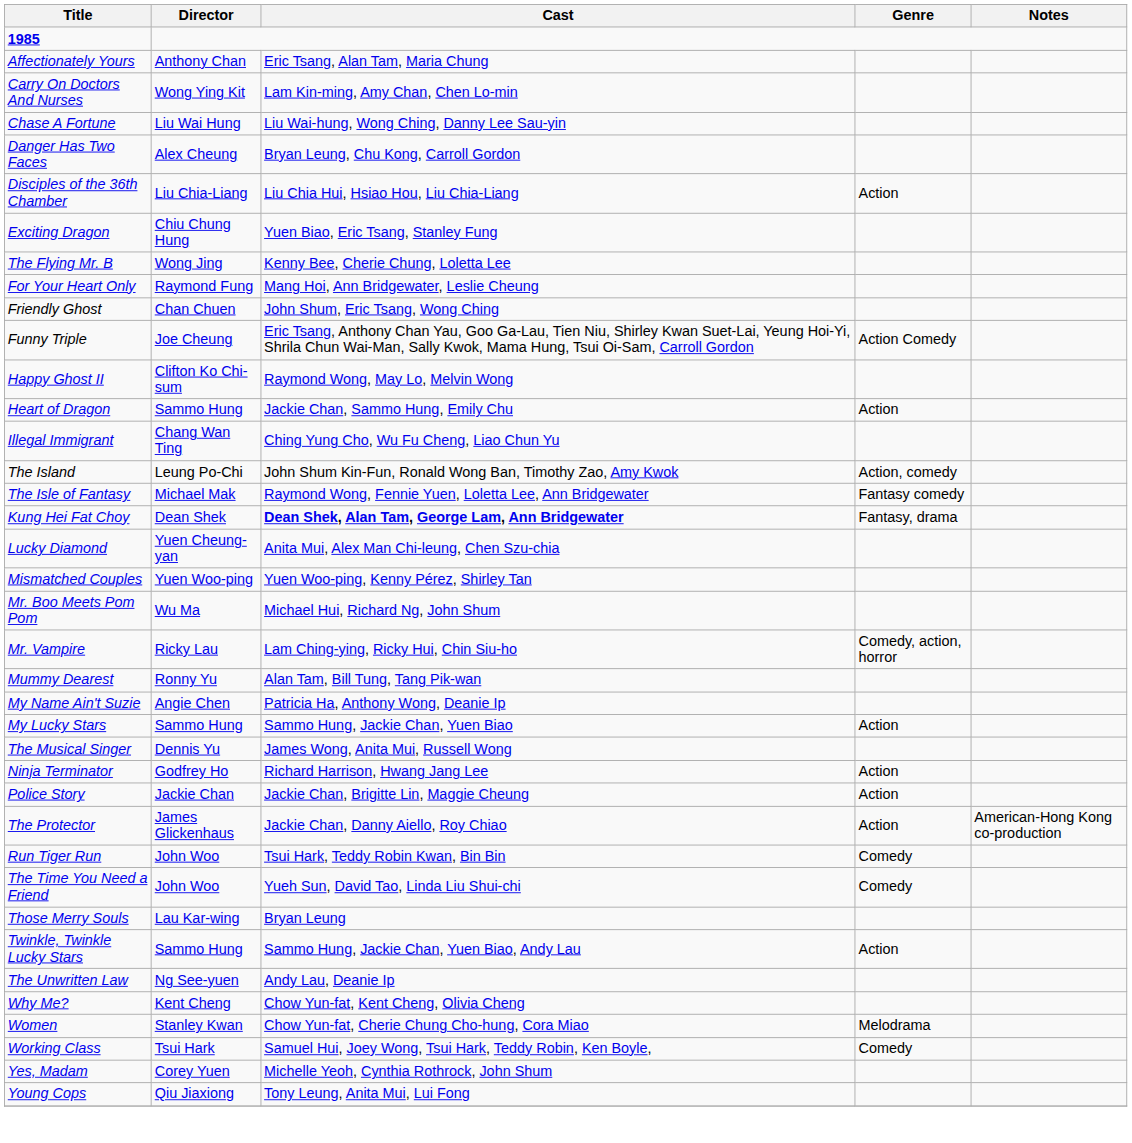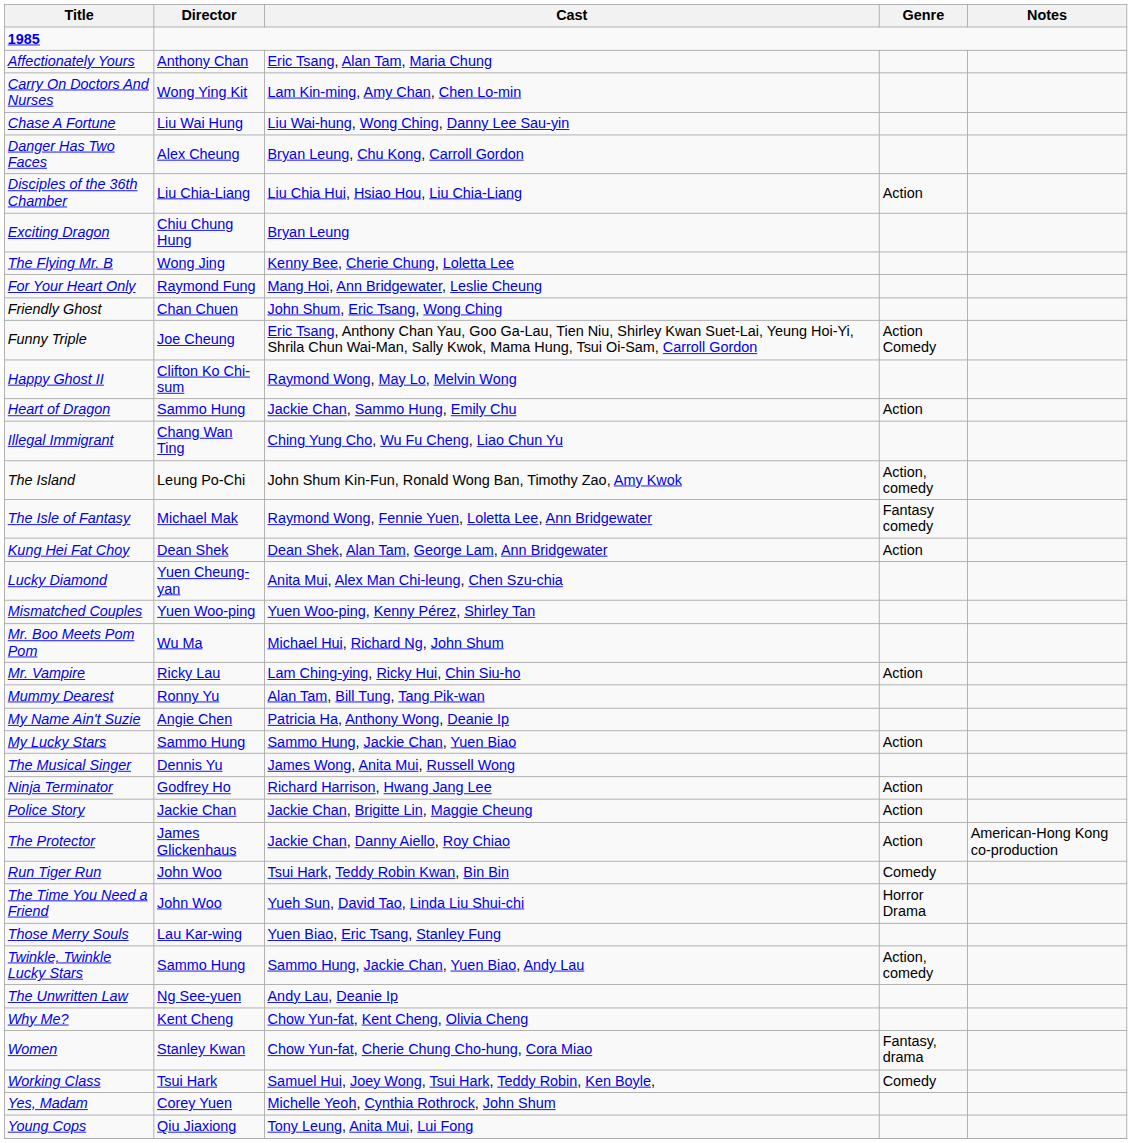 <table class="wikitable">
 <tr>
 <th>Title</th>
 <th>Director</th>
 <th>Cast</th>
 <th>Genre</th>
 <th>Notes</th>
 </tr>
 <tr>
 <td><strong><a href='#'>1985</a></strong></td>
 </tr>
 <tr>
 <td><em><a href='#'>Affectionately Yours</a></em></td>
 <td><a href='#'>Anthony Chan</a></td>
 <td><a href='#'>Eric Tsang</a>, <a href='#'>Alan Tam</a>, <a href='#'>Maria Chung</a></td>
 <td></td>
 <td></td>
 </tr>
 <tr>
 <td><em><a href='#'>Carry On Doctors And Nurses</a></em></td>
 <td><a href='#'>Wong Ying Kit</a></td>
 <td><a href='#'>Lam Kin-ming</a>, <a href='#'>Amy Chan</a>, <a href='#'>Chen Lo-min</a></td>
 <td></td>
 <td></td>
 </tr>
 <tr>
 <td><em><a href='#'>Chase A Fortune</a></em></td>
 <td><a href='#'>Liu Wai Hung</a></td>
 <td><a href='#'>Liu Wai-hung</a>, <a href='#'>Wong Ching</a>, <a href='#'>Danny Lee Sau-yin</a></td>
 <td></td>
 <td></td>
 </tr>
 <tr>
 <td><em><a href='#'>Danger Has Two Faces</a></em></td>
 <td><a href='#'>Alex Cheung</a></td>
 <td><a href='#'>Bryan Leung</a>, <a href='#'>Chu Kong</a>, <a href='#'>Carroll Gordon</a></td>
 <td></td>
 <td></td>
 </tr>
 <tr>
 <td><em><a href='#'>Disciples of the 36th Chamber</a></em></td>
 <td><a href='#'>Liu Chia-Liang</a></td>
 <td><a href='#'>Liu Chia Hui</a>, <a href='#'>Hsiao Hou</a>, <a href='#'>Liu Chia-Liang</a></td>
 <td>Action</td>
 <td></td>
 </tr>
 <tr>
 <td><em><a href='#'>Exciting Dragon</a></em></td>
 <td><a href='#'>Chiu Chung Hung</a></td>
-<td><a href='#'>Yuen Biao</a>, <a href='#'>Eric Tsang</a>, <a href='#'>Stanley Fung</a></td>
+<td><a href='#'>Bryan Leung</a></td>
 <td></td>
 <td></td>
 </tr>
 <tr>
 <td><em><a href='#'>The Flying Mr. B</a></em></td>
 <td><a href='#'>Wong Jing</a></td>
 <td><a href='#'>Kenny Bee</a>, <a href='#'>Cherie Chung</a>, <a href='#'>Loletta Lee</a></td>
 <td></td>
 <td></td>
 </tr>
 <tr>
 <td><em><a href='#'>For Your Heart Only</a></em></td>
 <td><a href='#'>Raymond Fung</a></td>
 <td><a href='#'>Mang Hoi</a>, <a href='#'>Ann Bridgewater</a>, <a href='#'>Leslie Cheung</a></td>
 <td></td>
 <td></td>
 </tr>
 <tr>
 <td><em>Friendly Ghost</em></td>
 <td><a href='#'>Chan Chuen</a></td>
 <td><a href='#'>John Shum</a>, <a href='#'>Eric Tsang</a>, <a href='#'>Wong Ching</a></td>
 <td></td>
 <td></td>
 </tr>
 <tr>
 <td><em>Funny Triple</em></td>
 <td><a href='#'>Joe Cheung</a></td>
 <td><a href='#'>Eric Tsang</a>, Anthony Chan Yau, Goo Ga-Lau, Tien Niu, Shirley Kwan Suet-Lai, Yeung Hoi-Yi, Shrila Chun Wai-Man, Sally Kwok, Mama Hung, Tsui Oi-Sam, <a href='#'>Carroll Gordon</a></td>
 <td>Action Comedy</td>
 <td></td>
 </tr>
 <tr>
 <td><em><a href='#'>Happy Ghost II</a></em></td>
 <td><a href='#'>Clifton Ko Chi-sum</a></td>
 <td><a href='#'>Raymond Wong</a>, <a href='#'>May Lo</a>, <a href='#'>Melvin Wong</a></td>
 <td></td>
 <td></td>
 </tr>
 <tr>
 <td><em><a href='#'>Heart of Dragon</a></em></td>
 <td><a href='#'>Sammo Hung</a></td>
 <td><a href='#'>Jackie Chan</a>, <a href='#'>Sammo Hung</a>, <a href='#'>Emily Chu</a></td>
 <td>Action</td>
 <td></td>
 </tr>
 <tr>
 <td><em><a href='#'>Illegal Immigrant</a></em></td>
 <td><a href='#'>Chang Wan Ting</a></td>
 <td><a href='#'>Ching Yung Cho</a>, <a href='#'>Wu Fu Cheng</a>, <a href='#'>Liao Chun Yu</a></td>
 <td></td>
 <td></td>
 </tr>
 <tr>
 <td><em>The Island</em></td>
 <td>Leung Po-Chi</td>
 <td>John Shum Kin-Fun, Ronald Wong Ban, Timothy Zao, <a href='#'>Amy Kwok</a></td>
 <td>Action, comedy</td>
 <td></td>
 </tr>
 <tr>
 <td><em><a href='#'>The Isle of Fantasy</a></em></td>
 <td><a href='#'>Michael Mak</a></td>
 <td><a href='#'>Raymond Wong</a>, <a href='#'>Fennie Yuen</a>, <a href='#'>Loletta Lee</a>, <a href='#'>Ann Bridgewater</a></td>
 <td>Fantasy comedy</td>
 <td></td>
 </tr>
 <tr>
 <td><em><a href='#'>Kung Hei Fat Choy</a></em></td>
 <td><a href='#'>Dean Shek</a></td>
-<td><strong><a href='#'>Dean Shek</a>, <a href='#'>Alan Tam</a>, <a href='#'>George Lam</a>, <a href='#'>Ann Bridgewater</a></strong></td>
-<td>Fantasy, drama</td>
+<td><a href='#'>Dean Shek</a>, <a href='#'>Alan Tam</a>, <a href='#'>George Lam</a>, <a href='#'>Ann Bridgewater</a></td>
+<td>Action</td>
 <td></td>
 </tr>
 <tr>
 <td><em><a href='#'>Lucky Diamond</a></em></td>
 <td><a href='#'>Yuen Cheung-yan</a></td>
 <td><a href='#'>Anita Mui</a>, <a href='#'>Alex Man Chi-leung</a>, <a href='#'>Chen Szu-chia</a></td>
 <td></td>
 <td></td>
 </tr>
 <tr>
 <td><em><a href='#'>Mismatched Couples</a></em></td>
 <td><a href='#'>Yuen Woo-ping</a></td>
 <td><a href='#'>Yuen Woo-ping</a>, <a href='#'>Kenny Pérez</a>, <a href='#'>Shirley Tan</a></td>
 <td></td>
 <td></td>
 </tr>
 <tr>
 <td><em><a href='#'>Mr. Boo Meets Pom Pom</a></em></td>
 <td><a href='#'>Wu Ma</a></td>
 <td><a href='#'>Michael Hui</a>, <a href='#'>Richard Ng</a>, <a href='#'>John Shum</a></td>
 <td></td>
 <td></td>
 </tr>
 <tr>
 <td><em><a href='#'>Mr. Vampire</a></em></td>
 <td><a href='#'>Ricky Lau</a></td>
 <td><a href='#'>Lam Ching-ying</a>, <a href='#'>Ricky Hui</a>, <a href='#'>Chin Siu-ho</a></td>
-<td>Comedy, action, horror</td>
+<td>Action</td>
 <td></td>
 </tr>
 <tr>
 <td><em><a href='#'>Mummy Dearest</a></em></td>
 <td><a href='#'>Ronny Yu</a></td>
 <td><a href='#'>Alan Tam</a>, <a href='#'>Bill Tung</a>, <a href='#'>Tang Pik-wan</a></td>
 <td></td>
 <td></td>
 </tr>
 <tr>
 <td><em><a href='#'>My Name Ain't Suzie</a></em></td>
 <td><a href='#'>Angie Chen</a></td>
 <td><a href='#'>Patricia Ha</a>, <a href='#'>Anthony Wong</a>, <a href='#'>Deanie Ip</a></td>
 <td></td>
 <td></td>
 </tr>
 <tr>
 <td><em><a href='#'>My Lucky Stars</a></em></td>
 <td><a href='#'>Sammo Hung</a></td>
 <td><a href='#'>Sammo Hung</a>, <a href='#'>Jackie Chan</a>, <a href='#'>Yuen Biao</a></td>
 <td>Action</td>
 <td></td>
 </tr>
 <tr>
 <td><em><a href='#'>The Musical Singer</a></em></td>
 <td><a href='#'>Dennis Yu</a></td>
 <td><a href='#'>James Wong</a>, <a href='#'>Anita Mui</a>, <a href='#'>Russell Wong</a></td>
 <td></td>
 <td></td>
 </tr>
 <tr>
 <td><em><a href='#'>Ninja Terminator</a></em></td>
 <td><a href='#'>Godfrey Ho</a></td>
 <td><a href='#'>Richard Harrison</a>, <a href='#'>Hwang Jang Lee</a></td>
 <td>Action</td>
 <td></td>
 </tr>
 <tr>
 <td><em><a href='#'>Police Story</a></em></td>
 <td><a href='#'>Jackie Chan</a></td>
 <td><a href='#'>Jackie Chan</a>, <a href='#'>Brigitte Lin</a>, <a href='#'>Maggie Cheung</a></td>
 <td>Action</td>
 <td></td>
 </tr>
 <tr>
 <td><em><a href='#'>The Protector</a></em></td>
 <td><a href='#'>James Glickenhaus</a></td>
 <td><a href='#'>Jackie Chan</a>, <a href='#'>Danny Aiello</a>, <a href='#'>Roy Chiao</a></td>
 <td>Action</td>
 <td>American-Hong Kong co-production</td>
 </tr>
 <tr>
 <td><em><a href='#'>Run Tiger Run</a></em></td>
 <td><a href='#'>John Woo</a></td>
 <td><a href='#'>Tsui Hark</a>, <a href='#'>Teddy Robin Kwan</a>, <a href='#'>Bin Bin</a></td>
 <td>Comedy</td>
 <td></td>
 </tr>
 <tr>
 <td><em><a href='#'>The Time You Need a Friend</a></em></td>
 <td><a href='#'>John Woo</a></td>
 <td><a href='#'>Yueh Sun</a>, <a href='#'>David Tao</a>, <a href='#'>Linda Liu Shui-chi</a></td>
-<td>Comedy</td>
+<td>Horror Drama</td>
 <td></td>
 </tr>
 <tr>
 <td><em><a href='#'>Those Merry Souls</a></em></td>
 <td><a href='#'>Lau Kar-wing</a></td>
-<td><a href='#'>Bryan Leung</a></td>
+<td><a href='#'>Yuen Biao</a>, <a href='#'>Eric Tsang</a>, <a href='#'>Stanley Fung</a></td>
 <td></td>
 <td></td>
 </tr>
 <tr>
 <td><em><a href='#'>Twinkle, Twinkle Lucky Stars</a></em></td>
 <td><a href='#'>Sammo Hung</a></td>
 <td><a href='#'>Sammo Hung</a>, <a href='#'>Jackie Chan</a>, <a href='#'>Yuen Biao</a>, <a href='#'>Andy Lau</a></td>
-<td>Action</td>
+<td>Action, comedy</td>
 <td></td>
 </tr>
 <tr>
 <td><em><a href='#'>The Unwritten Law</a></em></td>
 <td><a href='#'>Ng See-yuen</a></td>
 <td><a href='#'>Andy Lau</a>, <a href='#'>Deanie Ip</a></td>
 <td></td>
 <td></td>
 </tr>
 <tr>
 <td><em><a href='#'>Why Me?</a></em></td>
 <td><a href='#'>Kent Cheng</a></td>
 <td><a href='#'>Chow Yun-fat</a>, <a href='#'>Kent Cheng</a>, <a href='#'>Olivia Cheng</a></td>
 <td></td>
 <td></td>
 </tr>
 <tr>
 <td><em><a href='#'>Women</a></em></td>
 <td><a href='#'>Stanley Kwan</a></td>
 <td><a href='#'>Chow Yun-fat</a>, <a href='#'>Cherie Chung Cho-hung</a>, <a href='#'>Cora Miao</a></td>
-<td>Melodrama</td>
+<td>Fantasy, drama</td>
 <td></td>
 </tr>
 <tr>
 <td><em><a href='#'>Working Class</a></em></td>
 <td><a href='#'>Tsui Hark</a></td>
 <td><a href='#'>Samuel Hui</a>, <a href='#'>Joey Wong</a>, <a href='#'>Tsui Hark</a>, <a href='#'>Teddy Robin</a>, <a href='#'>Ken Boyle</a>,</td>
 <td>Comedy</td>
 <td></td>
 </tr>
 <tr>
 <td><em><a href='#'>Yes, Madam</a></em></td>
 <td><a href='#'>Corey Yuen</a></td>
 <td><a href='#'>Michelle Yeoh</a>, <a href='#'>Cynthia Rothrock</a>, <a href='#'>John Shum</a></td>
 <td></td>
 <td></td>
 </tr>
 <tr>
 <td><em><a href='#'>Young Cops</a></em></td>
 <td><a href='#'>Qiu Jiaxiong</a></td>
 <td><a href='#'>Tony Leung</a>, <a href='#'>Anita Mui</a>, <a href='#'>Lui Fong</a></td>
 <td></td>
 <td></td>
 </tr>
 <tr>
 </tr>
 </table>
